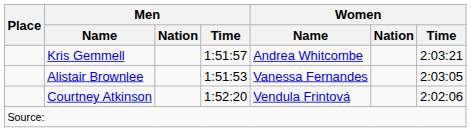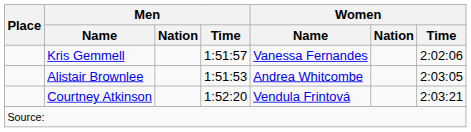 <table class=wikitable style="font-size:95%">
 <tr>
 <th rowspan="2">Place</th>
 <th colspan="3">Men</th>
 <th colspan="3">Women</th>
 </tr>
 <tr>
 <th>Name</th>
 <th>Nation</th>
 <th>Time</th>
 <th>Name</th>
 <th>Nation</th>
 <th>Time</th>
 </tr>
 <tr>
 <td align="center"></td>
 <td><a href='#'>Kris Gemmell</a></td>
 <td></td>
 <td>1:51:57</td>
-<td><a href='#'>Andrea Whitcombe</a></td>
+<td><a href='#'>Vanessa Fernandes</a></td>
 <td></td>
-<td>2:03:21</td>
+<td>2:02:06</td>
 </tr>
 <tr>
 <td align="center"></td>
 <td><a href='#'>Alistair Brownlee</a></td>
 <td></td>
 <td>1:51:53</td>
-<td><a href='#'>Vanessa Fernandes</a></td>
+<td><a href='#'>Andrea Whitcombe</a></td>
 <td></td>
 <td>2:03:05</td>
 </tr>
 <tr>
 <td align="center"></td>
 <td><a href='#'>Courtney Atkinson</a></td>
 <td></td>
 <td>1:52:20</td>
 <td><a href='#'>Vendula Frintová</a></td>
 <td></td>
-<td>2:02:06</td>
+<td>2:03:21</td>
 </tr>
 <tr>
 <td colspan="7"><small>Source:</small></td>
 </tr>
 </table>
